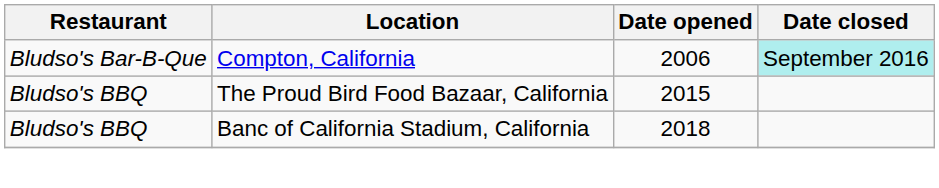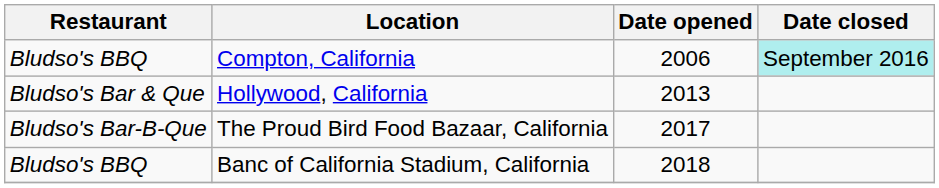 <table class="wikitable">
 <tr>
 <th>Restaurant</th>
 <th>Location</th>
 <th>Date opened</th>
 <th>Date closed</th>
 </tr>
 <tr>
-<td><em>Bludso's Bar-B-Que</em></td>
+<td><em>Bludso's BBQ</em></td>
 <td><a href='#'>Compton, California</a></td>
 <td style="text-align: center;">2006</td>
 <td style="background: paleturquoise; text-align: center;">September 2016</td>
 </tr>
 <tr>
-<td><em>Bludso's BBQ</em></td>
+<td><em>Bludso's Bar & Que</em></td>
+<td><a href='#'>Hollywood</a>, <a href='#'>California</a></td>
+<td style="text-align: center;">2013</td>
+<td style="text-align: center;"></td>
+</tr>
+<tr>
+<td><em>Bludso's Bar-B-Que</em></td>
 <td>The Proud Bird Food Bazaar, California</td>
-<td style="text-align: center;">2015</td>
+<td style="text-align: center;">2017</td>
 <td style="text-align: center;"></td>
 </tr>
 <tr>
 <td><em>Bludso's BBQ</em></td>
 <td>Banc of California Stadium, California</td>
 <td style="text-align: center;">2018</td>
 <td style="text-align: center;"></td>
 </tr>
 <tr>
 </tr>
 </table>
